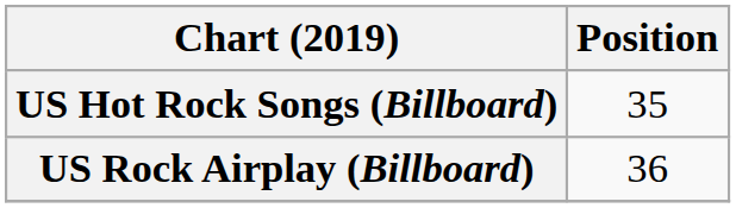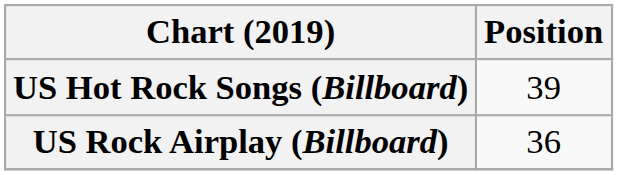 <table class="wikitable plainrowheaders" style="text-align:center">
 <tr>
 <th scope="col">Chart (2019)</th>
 <th scope="col">Position</th>
 </tr>
 <tr>
 <th scope="row">US Hot Rock Songs (<em>Billboard</em>)</th>
-<td>35</td>
+<td>39</td>
 </tr>
 <tr>
 <th scope="row">US Rock Airplay (<em>Billboard</em>)</th>
 <td>36</td>
 </tr>
 <tr>
 </tr>
 </table>
